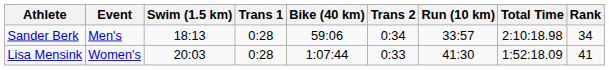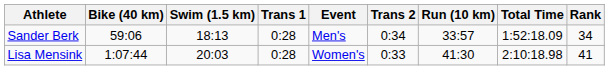 <table class="wikitable" style="font-size:90%">
 <tr>
 <th>Athlete</th>
-<th>Event</th>
+<th>Bike (40 km)</th>
 <th>Swim (1.5 km)</th>
 <th>Trans 1</th>
-<th>Bike (40 km)</th>
+<th>Event</th>
 <th>Trans 2</th>
 <th>Run (10 km)</th>
 <th>Total Time</th>
 <th>Rank</th>
 </tr>
 <tr align=center>
 <td align=left><a href='#'>Sander Berk</a></td>
-<td align=left><a href='#'>Men's</a></td>
+<td>59:06</td>
 <td>18:13</td>
 <td>0:28</td>
-<td>59:06</td>
+<td align=left><a href='#'>Men's</a></td>
 <td>0:34</td>
 <td>33:57</td>
-<td>2:10:18.98</td>
+<td>1:52:18.09</td>
 <td>34</td>
 </tr>
 <tr align=center>
 <td align=left><a href='#'>Lisa Mensink</a></td>
-<td align=left><a href='#'>Women's</a></td>
+<td>1:07:44</td>
 <td>20:03</td>
 <td>0:28</td>
-<td>1:07:44</td>
+<td align=left><a href='#'>Women's</a></td>
 <td>0:33</td>
 <td>41:30</td>
-<td>1:52:18.09</td>
+<td>2:10:18.98</td>
 <td>41</td>
 </tr>
 </table>
